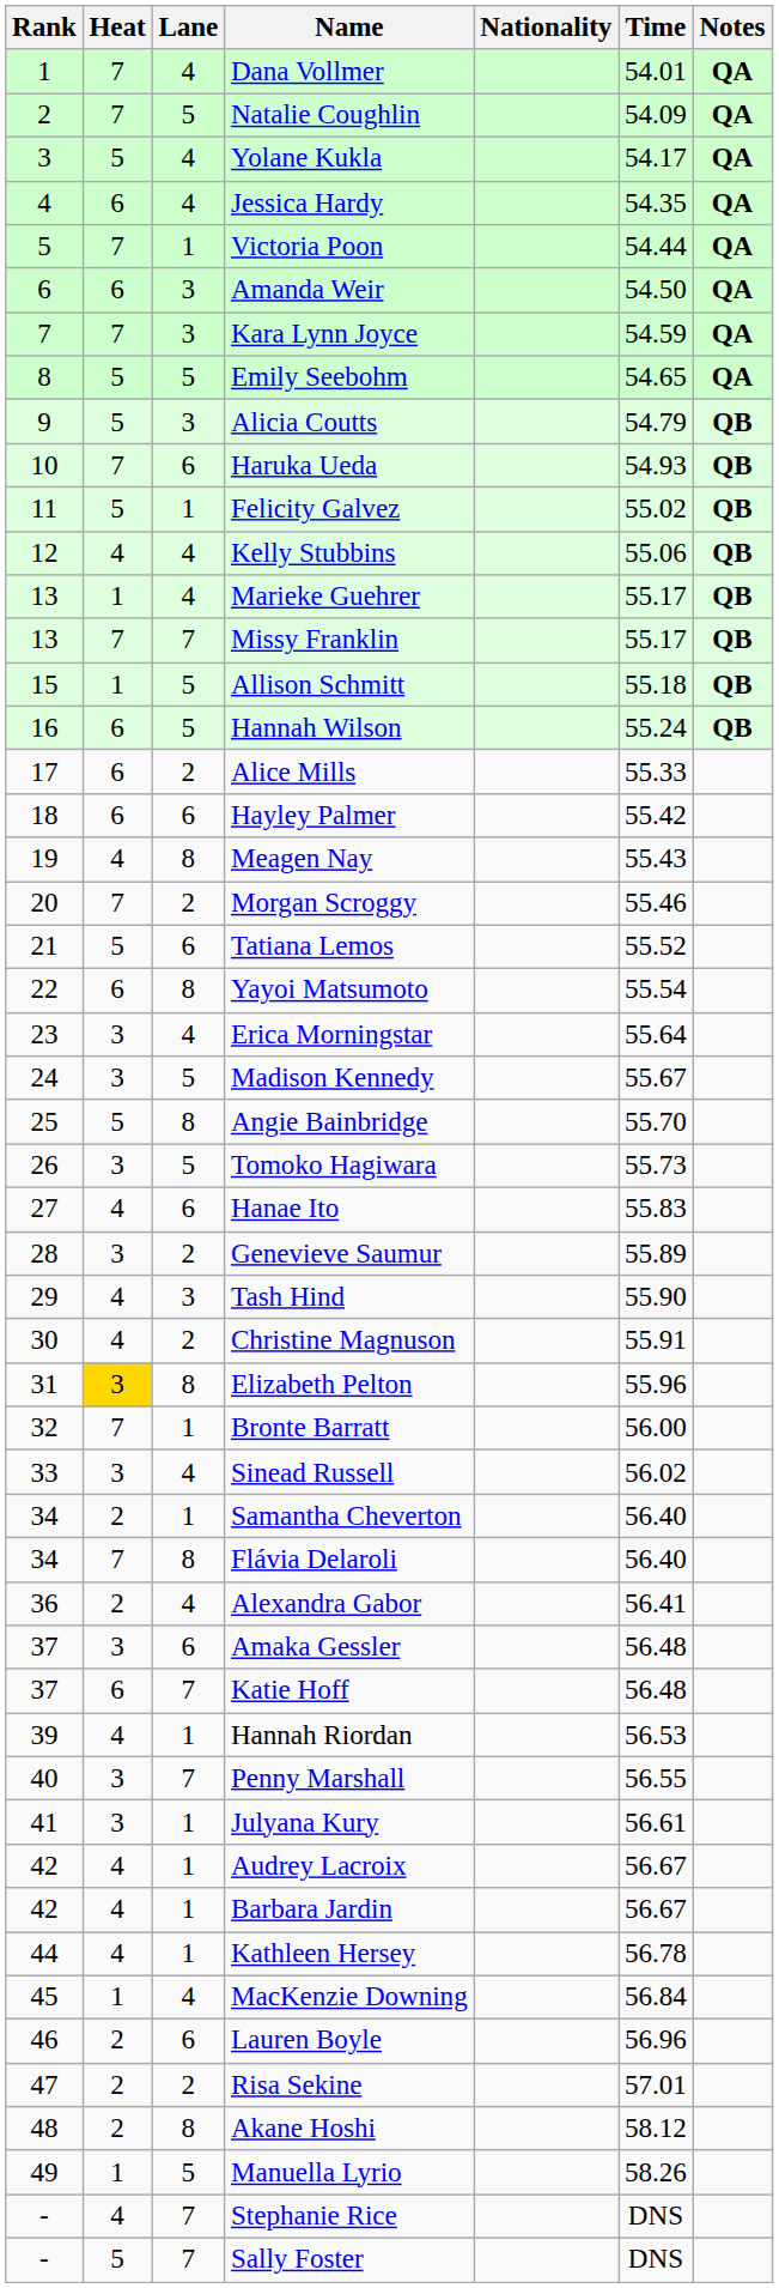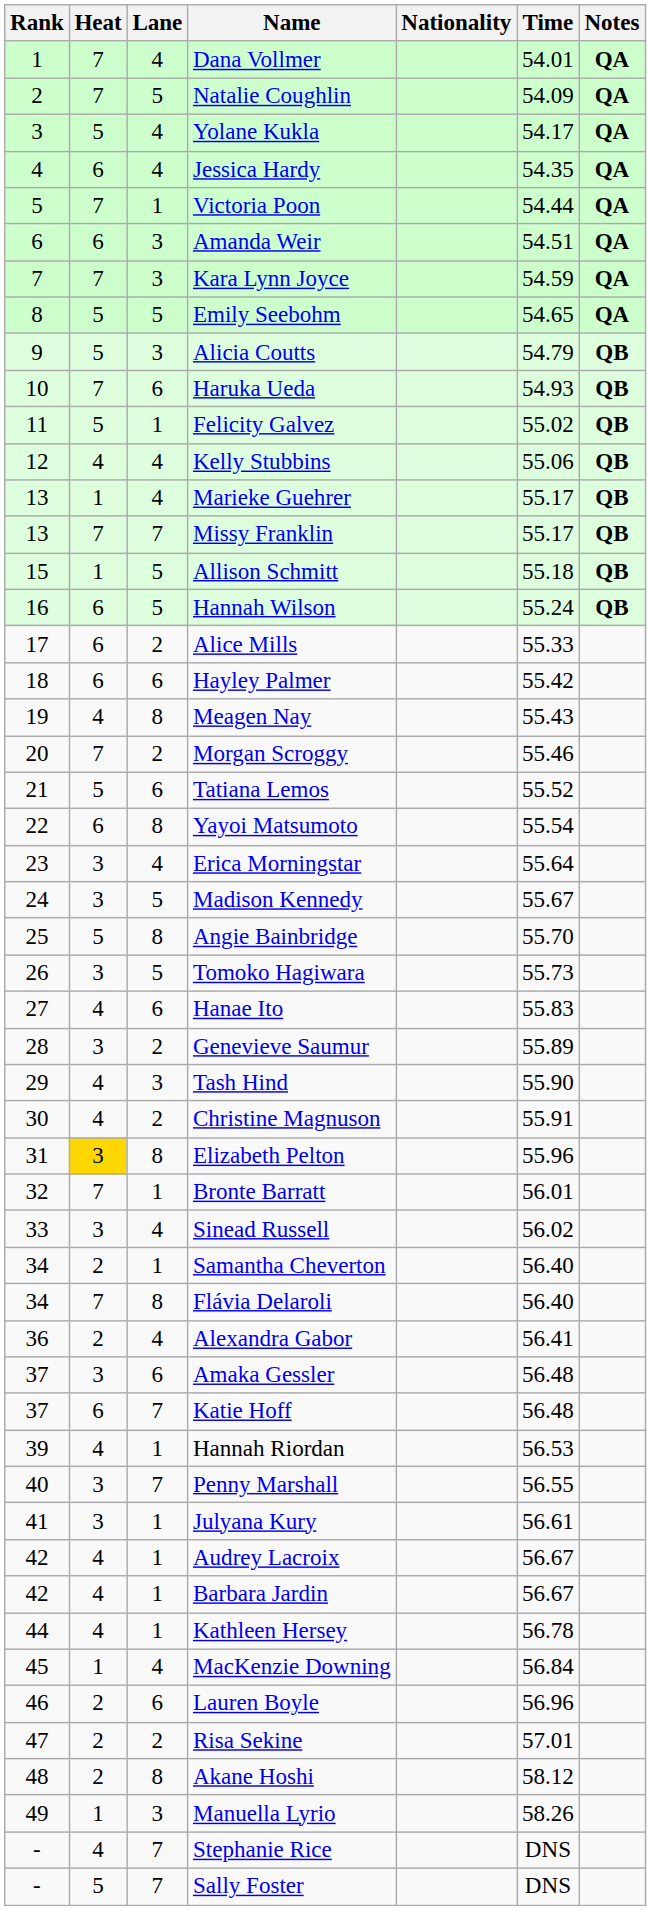 <table class="wikitable sortable" style="text-align:center">
 <tr>
 <th>Rank</th>
 <th>Heat</th>
 <th>Lane</th>
 <th>Name</th>
 <th>Nationality</th>
 <th>Time</th>
 <th>Notes</th>
 </tr>
 <tr bgcolor=ccffcc>
 <td>1</td>
 <td>7</td>
 <td>4</td>
 <td align=left><a href='#'>Dana Vollmer</a></td>
 <td align=left></td>
 <td>54.01</td>
 <td><strong>QA</strong></td>
 </tr>
 <tr bgcolor=ccffcc>
 <td>2</td>
 <td>7</td>
 <td>5</td>
 <td align=left><a href='#'>Natalie Coughlin</a></td>
 <td align=left></td>
 <td>54.09</td>
 <td><strong>QA</strong></td>
 </tr>
 <tr bgcolor=ccffcc>
 <td>3</td>
 <td>5</td>
 <td>4</td>
 <td align=left><a href='#'>Yolane Kukla</a></td>
 <td align=left></td>
 <td>54.17</td>
 <td><strong>QA</strong></td>
 </tr>
 <tr bgcolor=ccffcc>
 <td>4</td>
 <td>6</td>
 <td>4</td>
 <td align=left><a href='#'>Jessica Hardy</a></td>
 <td align=left></td>
 <td>54.35</td>
 <td><strong>QA</strong></td>
 </tr>
 <tr bgcolor=ccffcc>
 <td>5</td>
 <td>7</td>
 <td>1</td>
 <td align=left><a href='#'>Victoria Poon</a></td>
 <td align=left></td>
 <td>54.44</td>
 <td><strong>QA</strong></td>
 </tr>
 <tr bgcolor=ccffcc>
 <td>6</td>
 <td>6</td>
 <td>3</td>
 <td align=left><a href='#'>Amanda Weir</a></td>
 <td align=left></td>
-<td>54.50</td>
+<td>54.51</td>
 <td><strong>QA</strong></td>
 </tr>
 <tr bgcolor=ccffcc>
 <td>7</td>
 <td>7</td>
 <td>3</td>
 <td align=left><a href='#'>Kara Lynn Joyce</a></td>
 <td align=left></td>
 <td>54.59</td>
 <td><strong>QA</strong></td>
 </tr>
 <tr bgcolor=ccffcc>
 <td>8</td>
 <td>5</td>
 <td>5</td>
 <td align=left><a href='#'>Emily Seebohm</a></td>
 <td align=left></td>
 <td>54.65</td>
 <td><strong>QA</strong></td>
 </tr>
 <tr bgcolor=ddffdd>
 <td>9</td>
 <td>5</td>
 <td>3</td>
 <td align=left><a href='#'>Alicia Coutts</a></td>
 <td align=left></td>
 <td>54.79</td>
 <td><strong>QB</strong></td>
 </tr>
 <tr bgcolor=ddffdd>
 <td>10</td>
 <td>7</td>
 <td>6</td>
 <td align=left><a href='#'>Haruka Ueda</a></td>
 <td align=left></td>
 <td>54.93</td>
 <td><strong>QB</strong></td>
 </tr>
 <tr bgcolor=ddffdd>
 <td>11</td>
 <td>5</td>
 <td>1</td>
 <td align=left><a href='#'>Felicity Galvez</a></td>
 <td align=left></td>
 <td>55.02</td>
 <td><strong>QB</strong></td>
 </tr>
 <tr bgcolor=ddffdd>
 <td>12</td>
 <td>4</td>
 <td>4</td>
 <td align=left><a href='#'>Kelly Stubbins</a></td>
 <td align=left></td>
 <td>55.06</td>
 <td><strong>QB</strong></td>
 </tr>
 <tr bgcolor=ddffdd>
 <td>13</td>
 <td>1</td>
 <td>4</td>
 <td align=left><a href='#'>Marieke Guehrer</a></td>
 <td align=left></td>
 <td>55.17</td>
 <td><strong>QB</strong></td>
 </tr>
 <tr bgcolor=ddffdd>
 <td>13</td>
 <td>7</td>
 <td>7</td>
 <td align=left><a href='#'>Missy Franklin</a></td>
 <td align=left></td>
 <td>55.17</td>
 <td><strong>QB</strong></td>
 </tr>
 <tr bgcolor=ddffdd>
 <td>15</td>
 <td>1</td>
 <td>5</td>
 <td align=left><a href='#'>Allison Schmitt</a></td>
 <td align=left></td>
 <td>55.18</td>
 <td><strong>QB</strong></td>
 </tr>
 <tr bgcolor=ddffdd>
 <td>16</td>
 <td>6</td>
 <td>5</td>
 <td align=left><a href='#'>Hannah Wilson</a></td>
 <td align=left></td>
 <td>55.24</td>
 <td><strong>QB</strong></td>
 </tr>
 <tr>
 <td>17</td>
 <td>6</td>
 <td>2</td>
 <td align=left><a href='#'>Alice Mills</a></td>
 <td align=left></td>
 <td>55.33</td>
 <td></td>
 </tr>
 <tr>
 <td>18</td>
 <td>6</td>
 <td>6</td>
 <td align=left><a href='#'>Hayley Palmer</a></td>
 <td align=left></td>
 <td>55.42</td>
 <td></td>
 </tr>
 <tr>
 <td>19</td>
 <td>4</td>
 <td>8</td>
 <td align=left><a href='#'>Meagen Nay</a></td>
 <td align=left></td>
 <td>55.43</td>
 <td></td>
 </tr>
 <tr>
 <td>20</td>
 <td>7</td>
 <td>2</td>
 <td align=left><a href='#'>Morgan Scroggy</a></td>
 <td align=left></td>
 <td>55.46</td>
 <td></td>
 </tr>
 <tr>
 <td>21</td>
 <td>5</td>
 <td>6</td>
 <td align=left><a href='#'>Tatiana Lemos</a></td>
 <td align=left></td>
 <td>55.52</td>
 <td></td>
 </tr>
 <tr>
 <td>22</td>
 <td>6</td>
 <td>8</td>
 <td align=left><a href='#'>Yayoi Matsumoto</a></td>
 <td align=left></td>
 <td>55.54</td>
 <td></td>
 </tr>
 <tr>
 <td>23</td>
 <td>3</td>
 <td>4</td>
 <td align=left><a href='#'>Erica Morningstar</a></td>
 <td align=left></td>
 <td>55.64</td>
 <td></td>
 </tr>
 <tr>
 <td>24</td>
 <td>3</td>
 <td>5</td>
 <td align=left><a href='#'>Madison Kennedy</a></td>
 <td align=left></td>
 <td>55.67</td>
 <td></td>
 </tr>
 <tr>
 <td>25</td>
 <td>5</td>
 <td>8</td>
 <td align=left><a href='#'>Angie Bainbridge</a></td>
 <td align=left></td>
 <td>55.70</td>
 <td></td>
 </tr>
 <tr>
 <td>26</td>
 <td>3</td>
 <td>5</td>
 <td align=left><a href='#'>Tomoko Hagiwara</a></td>
 <td align=left></td>
 <td>55.73</td>
 <td></td>
 </tr>
 <tr>
 <td>27</td>
 <td>4</td>
 <td>6</td>
 <td align=left><a href='#'>Hanae Ito</a></td>
 <td align=left></td>
 <td>55.83</td>
 <td></td>
 </tr>
 <tr>
 <td>28</td>
 <td>3</td>
 <td>2</td>
 <td align=left><a href='#'>Genevieve Saumur</a></td>
 <td align=left></td>
 <td>55.89</td>
 <td></td>
 </tr>
 <tr>
 <td>29</td>
 <td>4</td>
 <td>3</td>
 <td align=left><a href='#'>Tash Hind</a></td>
 <td align=left></td>
 <td>55.90</td>
 <td></td>
 </tr>
 <tr>
 <td>30</td>
 <td>4</td>
 <td>2</td>
 <td align=left><a href='#'>Christine Magnuson</a></td>
 <td align=left></td>
 <td>55.91</td>
 <td></td>
 </tr>
 <tr>
 <td>31</td>
 <td style="background: gold;">3</td>
 <td>8</td>
 <td align=left><a href='#'>Elizabeth Pelton</a></td>
 <td align=left></td>
 <td>55.96</td>
 <td></td>
 </tr>
 <tr>
 <td>32</td>
 <td>7</td>
 <td>1</td>
 <td align=left><a href='#'>Bronte Barratt</a></td>
 <td align=left></td>
-<td>56.00</td>
+<td>56.01</td>
 <td></td>
 </tr>
 <tr>
 <td>33</td>
 <td>3</td>
 <td>4</td>
 <td align=left><a href='#'>Sinead Russell</a></td>
 <td align=left></td>
 <td>56.02</td>
 <td></td>
 </tr>
 <tr>
 <td>34</td>
 <td>2</td>
 <td>1</td>
 <td align=left><a href='#'>Samantha Cheverton</a></td>
 <td align=left></td>
 <td>56.40</td>
 <td></td>
 </tr>
 <tr>
 <td>34</td>
 <td>7</td>
 <td>8</td>
 <td align=left><a href='#'>Flávia Delaroli</a></td>
 <td align=left></td>
 <td>56.40</td>
 <td></td>
 </tr>
 <tr>
 <td>36</td>
 <td>2</td>
 <td>4</td>
 <td align=left><a href='#'>Alexandra Gabor</a></td>
 <td align=left></td>
 <td>56.41</td>
 <td></td>
 </tr>
 <tr>
 <td>37</td>
 <td>3</td>
 <td>6</td>
 <td align=left><a href='#'>Amaka Gessler</a></td>
 <td align=left></td>
 <td>56.48</td>
 <td></td>
 </tr>
 <tr>
 <td>37</td>
 <td>6</td>
 <td>7</td>
 <td align=left><a href='#'>Katie Hoff</a></td>
 <td align=left></td>
 <td>56.48</td>
 <td></td>
 </tr>
 <tr>
 <td>39</td>
 <td>4</td>
 <td>1</td>
 <td align=left>Hannah Riordan</td>
 <td align=left></td>
 <td>56.53</td>
 <td></td>
 </tr>
 <tr>
 <td>40</td>
 <td>3</td>
 <td>7</td>
 <td align=left><a href='#'>Penny Marshall</a></td>
 <td align=left></td>
 <td>56.55</td>
 <td></td>
 </tr>
 <tr>
 <td>41</td>
 <td>3</td>
 <td>1</td>
 <td align=left><a href='#'>Julyana Kury</a></td>
 <td align=left></td>
 <td>56.61</td>
 <td></td>
 </tr>
 <tr>
 <td>42</td>
 <td>4</td>
 <td>1</td>
 <td align=left><a href='#'>Audrey Lacroix</a></td>
 <td align=left></td>
 <td>56.67</td>
 <td></td>
 </tr>
 <tr>
 <td>42</td>
 <td>4</td>
 <td>1</td>
 <td align=left><a href='#'>Barbara Jardin</a></td>
 <td align=left></td>
 <td>56.67</td>
 <td></td>
 </tr>
 <tr>
 <td>44</td>
 <td>4</td>
 <td>1</td>
 <td align=left><a href='#'>Kathleen Hersey</a></td>
 <td align=left></td>
 <td>56.78</td>
 <td></td>
 </tr>
 <tr>
 <td>45</td>
 <td>1</td>
 <td>4</td>
 <td align=left><a href='#'>MacKenzie Downing</a></td>
 <td align=left></td>
 <td>56.84</td>
 <td></td>
 </tr>
 <tr>
 <td>46</td>
 <td>2</td>
 <td>6</td>
 <td align=left><a href='#'>Lauren Boyle</a></td>
 <td align=left></td>
 <td>56.96</td>
 <td></td>
 </tr>
 <tr>
 <td>47</td>
 <td>2</td>
 <td>2</td>
 <td align=left><a href='#'>Risa Sekine</a></td>
 <td align=left></td>
 <td>57.01</td>
 <td></td>
 </tr>
 <tr>
 <td>48</td>
 <td>2</td>
 <td>8</td>
 <td align=left><a href='#'>Akane Hoshi</a></td>
 <td align=left></td>
 <td>58.12</td>
 <td></td>
 </tr>
 <tr>
 <td>49</td>
 <td>1</td>
-<td>5</td>
+<td>3</td>
 <td align=left><a href='#'>Manuella Lyrio</a></td>
 <td align=left></td>
 <td>58.26</td>
 <td></td>
 </tr>
 <tr>
 <td>-</td>
 <td>4</td>
 <td>7</td>
 <td align=left><a href='#'>Stephanie Rice</a></td>
 <td align=left></td>
 <td>DNS</td>
 <td></td>
 </tr>
 <tr>
 <td>-</td>
 <td>5</td>
 <td>7</td>
 <td align=left><a href='#'>Sally Foster</a></td>
 <td align=left></td>
 <td>DNS</td>
 <td></td>
 </tr>
 </table>
